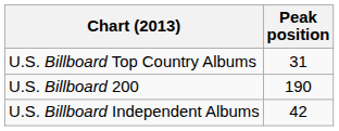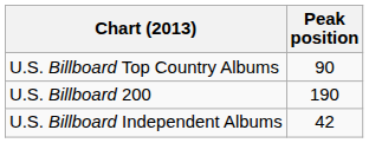 <table class="wikitable">
 <tr>
 <th>Chart (2013)</th>
 <th>Peak<br>position</th>
 </tr>
 <tr>
 <td>U.S. <em>Billboard</em> Top Country Albums</td>
-<td style="text-align:center;">31</td>
+<td style="text-align:center;">90</td>
 </tr>
 <tr>
 <td>U.S. <em>Billboard</em> 200</td>
 <td style="text-align:center;">190</td>
 </tr>
 <tr>
 <td>U.S. <em>Billboard</em> Independent Albums</td>
 <td style="text-align:center;">42</td>
 </tr>
 </table>
